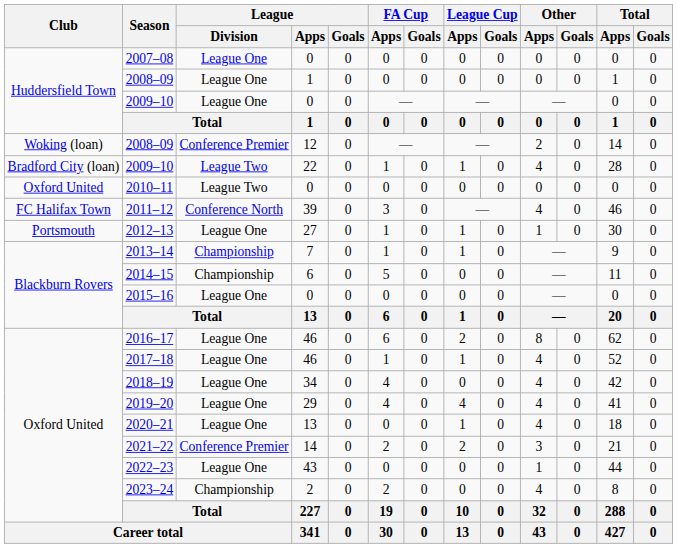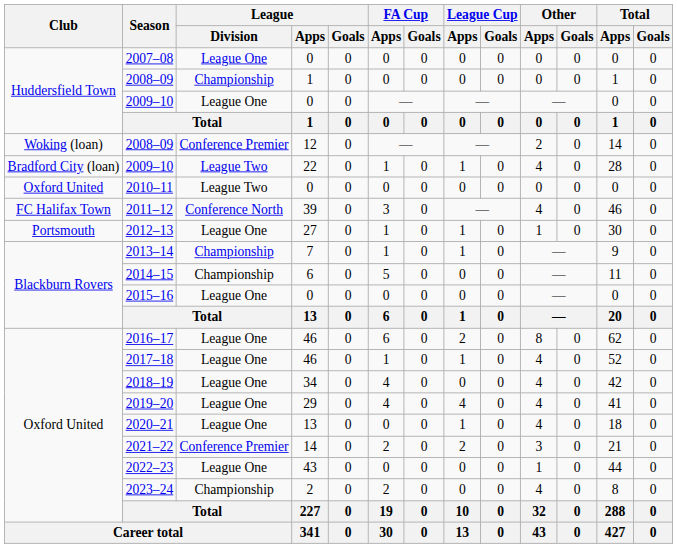 <table class=wikitable style=text-align:center>
 <tr>
 <th rowspan=2>Club</th>
 <th rowspan=2>Season</th>
 <th colspan=3>League</th>
 <th colspan=2><a href='#'>FA Cup</a></th>
 <th colspan=2><a href='#'>League Cup</a></th>
 <th colspan=2>Other</th>
 <th colspan=2>Total</th>
 </tr>
 <tr>
 <th>Division</th>
 <th>Apps</th>
 <th>Goals</th>
 <th>Apps</th>
 <th>Goals</th>
 <th>Apps</th>
 <th>Goals</th>
 <th>Apps</th>
 <th>Goals</th>
 <th>Apps</th>
 <th>Goals</th>
 </tr>
 <tr>
 <td rowspan=4><a href='#'>Huddersfield Town</a></td>
 <td><a href='#'>2007–08</a></td>
 <td><a href='#'>League One</a></td>
 <td>0</td>
 <td>0</td>
 <td>0</td>
 <td>0</td>
 <td>0</td>
 <td>0</td>
 <td>0</td>
 <td>0</td>
 <td>0</td>
 <td>0</td>
 </tr>
 <tr>
 <td><a href='#'>2008–09</a></td>
-<td>League One</td>
+<td><a href='#'>Championship</a></td>
 <td>1</td>
 <td>0</td>
 <td>0</td>
 <td>0</td>
 <td>0</td>
 <td>0</td>
 <td>0</td>
 <td>0</td>
 <td>1</td>
 <td>0</td>
 </tr>
 <tr>
 <td><a href='#'>2009–10</a></td>
 <td>League One</td>
 <td>0</td>
 <td>0</td>
 <td colspan=2>—</td>
 <td colspan=2>—</td>
 <td colspan=2>—</td>
 <td>0</td>
 <td>0</td>
 </tr>
 <tr>
 <th colspan=2>Total</th>
 <th>1</th>
 <th>0</th>
 <th>0</th>
 <th>0</th>
 <th>0</th>
 <th>0</th>
 <th>0</th>
 <th>0</th>
 <th>1</th>
 <th>0</th>
 </tr>
 <tr>
 <td><a href='#'>Woking</a> (loan)</td>
 <td><a href='#'>2008–09</a></td>
 <td><a href='#'>Conference Premier</a></td>
 <td>12</td>
 <td>0</td>
 <td colspan=2>—</td>
 <td colspan=2>—</td>
 <td>2</td>
 <td>0</td>
 <td>14</td>
 <td>0</td>
 </tr>
 <tr>
 <td><a href='#'>Bradford City</a> (loan)</td>
 <td><a href='#'>2009–10</a></td>
 <td><a href='#'>League Two</a></td>
 <td>22</td>
 <td>0</td>
 <td>1</td>
 <td>0</td>
 <td>1</td>
 <td>0</td>
 <td>4</td>
 <td>0</td>
 <td>28</td>
 <td>0</td>
 </tr>
 <tr>
 <td><a href='#'>Oxford United</a></td>
 <td><a href='#'>2010–11</a></td>
 <td>League Two</td>
 <td>0</td>
 <td>0</td>
 <td>0</td>
 <td>0</td>
 <td>0</td>
 <td>0</td>
 <td>0</td>
 <td>0</td>
 <td>0</td>
 <td>0</td>
 </tr>
 <tr>
 <td><a href='#'>FC Halifax Town</a></td>
 <td><a href='#'>2011–12</a></td>
 <td><a href='#'>Conference North</a></td>
 <td>39</td>
 <td>0</td>
 <td>3</td>
 <td>0</td>
 <td colspan=2>—</td>
 <td>4</td>
 <td>0</td>
 <td>46</td>
 <td>0</td>
 </tr>
 <tr>
 <td><a href='#'>Portsmouth</a></td>
 <td><a href='#'>2012–13</a></td>
 <td>League One</td>
 <td>27</td>
 <td>0</td>
 <td>1</td>
 <td>0</td>
 <td>1</td>
 <td>0</td>
 <td>1</td>
 <td>0</td>
 <td>30</td>
 <td>0</td>
 </tr>
 <tr>
 <td rowspan=4><a href='#'>Blackburn Rovers</a></td>
 <td><a href='#'>2013–14</a></td>
 <td><a href='#'>Championship</a></td>
 <td>7</td>
 <td>0</td>
 <td>1</td>
 <td>0</td>
 <td>1</td>
 <td>0</td>
 <td colspan=2>—</td>
 <td>9</td>
 <td>0</td>
 </tr>
 <tr>
 <td><a href='#'>2014–15</a></td>
 <td>Championship</td>
 <td>6</td>
 <td>0</td>
 <td>5</td>
 <td>0</td>
 <td>0</td>
 <td>0</td>
 <td colspan=2>—</td>
 <td>11</td>
 <td>0</td>
 </tr>
 <tr>
 <td><a href='#'>2015–16</a></td>
 <td>League One</td>
 <td>0</td>
 <td>0</td>
 <td>0</td>
 <td>0</td>
 <td>0</td>
 <td>0</td>
 <td colspan=2>—</td>
 <td>0</td>
 <td>0</td>
 </tr>
 <tr>
 <th colspan=2>Total</th>
 <th>13</th>
 <th>0</th>
 <th>6</th>
 <th>0</th>
 <th>1</th>
 <th>0</th>
 <th colspan=2>—</th>
 <th>20</th>
 <th>0</th>
 </tr>
 <tr>
 <td rowspan=9>Oxford United</td>
 <td><a href='#'>2016–17</a></td>
 <td>League One</td>
 <td>46</td>
 <td>0</td>
 <td>6</td>
 <td>0</td>
 <td>2</td>
 <td>0</td>
 <td>8</td>
 <td>0</td>
 <td>62</td>
 <td>0</td>
 </tr>
 <tr>
 <td><a href='#'>2017–18</a></td>
 <td>League One</td>
 <td>46</td>
 <td>0</td>
 <td>1</td>
 <td>0</td>
 <td>1</td>
 <td>0</td>
 <td>4</td>
 <td>0</td>
 <td>52</td>
 <td>0</td>
 </tr>
 <tr>
 <td><a href='#'>2018–19</a></td>
 <td>League One</td>
 <td>34</td>
 <td>0</td>
 <td>4</td>
 <td>0</td>
 <td>0</td>
 <td>0</td>
 <td>4</td>
 <td>0</td>
 <td>42</td>
 <td>0</td>
 </tr>
 <tr>
 <td><a href='#'>2019–20</a></td>
 <td>League One</td>
 <td>29</td>
 <td>0</td>
 <td>4</td>
 <td>0</td>
 <td>4</td>
 <td>0</td>
 <td>4</td>
 <td>0</td>
 <td>41</td>
 <td>0</td>
 </tr>
 <tr>
 <td><a href='#'>2020–21</a></td>
 <td>League One</td>
 <td>13</td>
 <td>0</td>
 <td>0</td>
 <td>0</td>
 <td>1</td>
 <td>0</td>
 <td>4</td>
 <td>0</td>
 <td>18</td>
 <td>0</td>
 </tr>
 <tr>
 <td><a href='#'>2021–22</a></td>
 <td><a href='#'>Conference Premier</a></td>
 <td>14</td>
 <td>0</td>
 <td>2</td>
 <td>0</td>
 <td>2</td>
 <td>0</td>
 <td>3</td>
 <td>0</td>
 <td>21</td>
 <td>0</td>
 </tr>
 <tr>
 <td><a href='#'>2022–23</a></td>
 <td>League One</td>
 <td>43</td>
 <td>0</td>
 <td>0</td>
 <td>0</td>
 <td>0</td>
 <td>0</td>
 <td>1</td>
 <td>0</td>
 <td>44</td>
 <td>0</td>
 </tr>
 <tr>
 <td><a href='#'>2023–24</a></td>
 <td>Championship</td>
 <td>2</td>
 <td>0</td>
 <td>2</td>
 <td>0</td>
 <td>0</td>
 <td>0</td>
 <td>4</td>
 <td>0</td>
 <td>8</td>
 <td>0</td>
 </tr>
 <tr>
 <th colspan=2>Total</th>
 <th>227</th>
 <th>0</th>
 <th>19</th>
 <th>0</th>
 <th>10</th>
 <th>0</th>
 <th>32</th>
 <th>0</th>
 <th>288</th>
 <th>0</th>
 </tr>
 <tr>
 <th colspan=3>Career total</th>
 <th>341</th>
 <th>0</th>
 <th>30</th>
 <th>0</th>
 <th>13</th>
 <th>0</th>
 <th>43</th>
 <th>0</th>
 <th>427</th>
 <th>0</th>
 </tr>
 </table>
